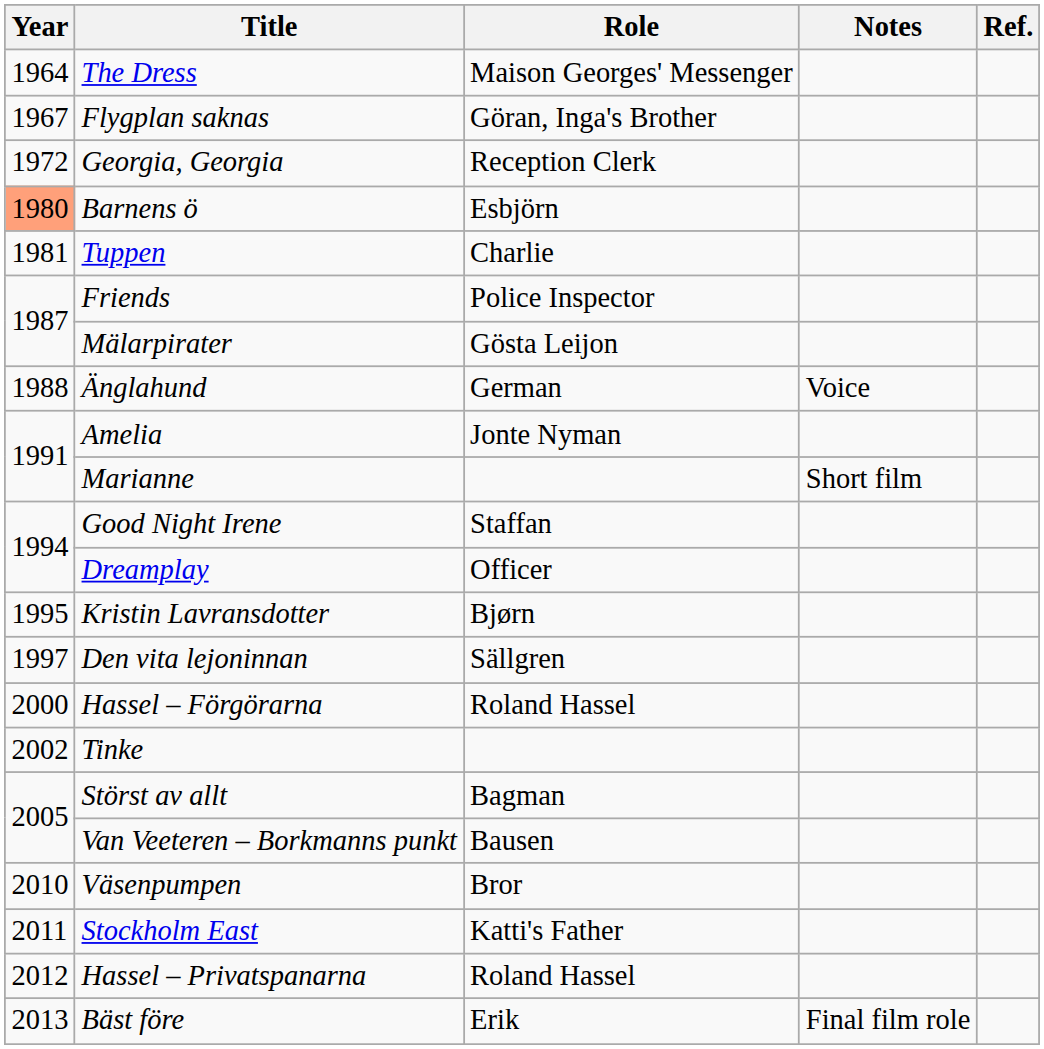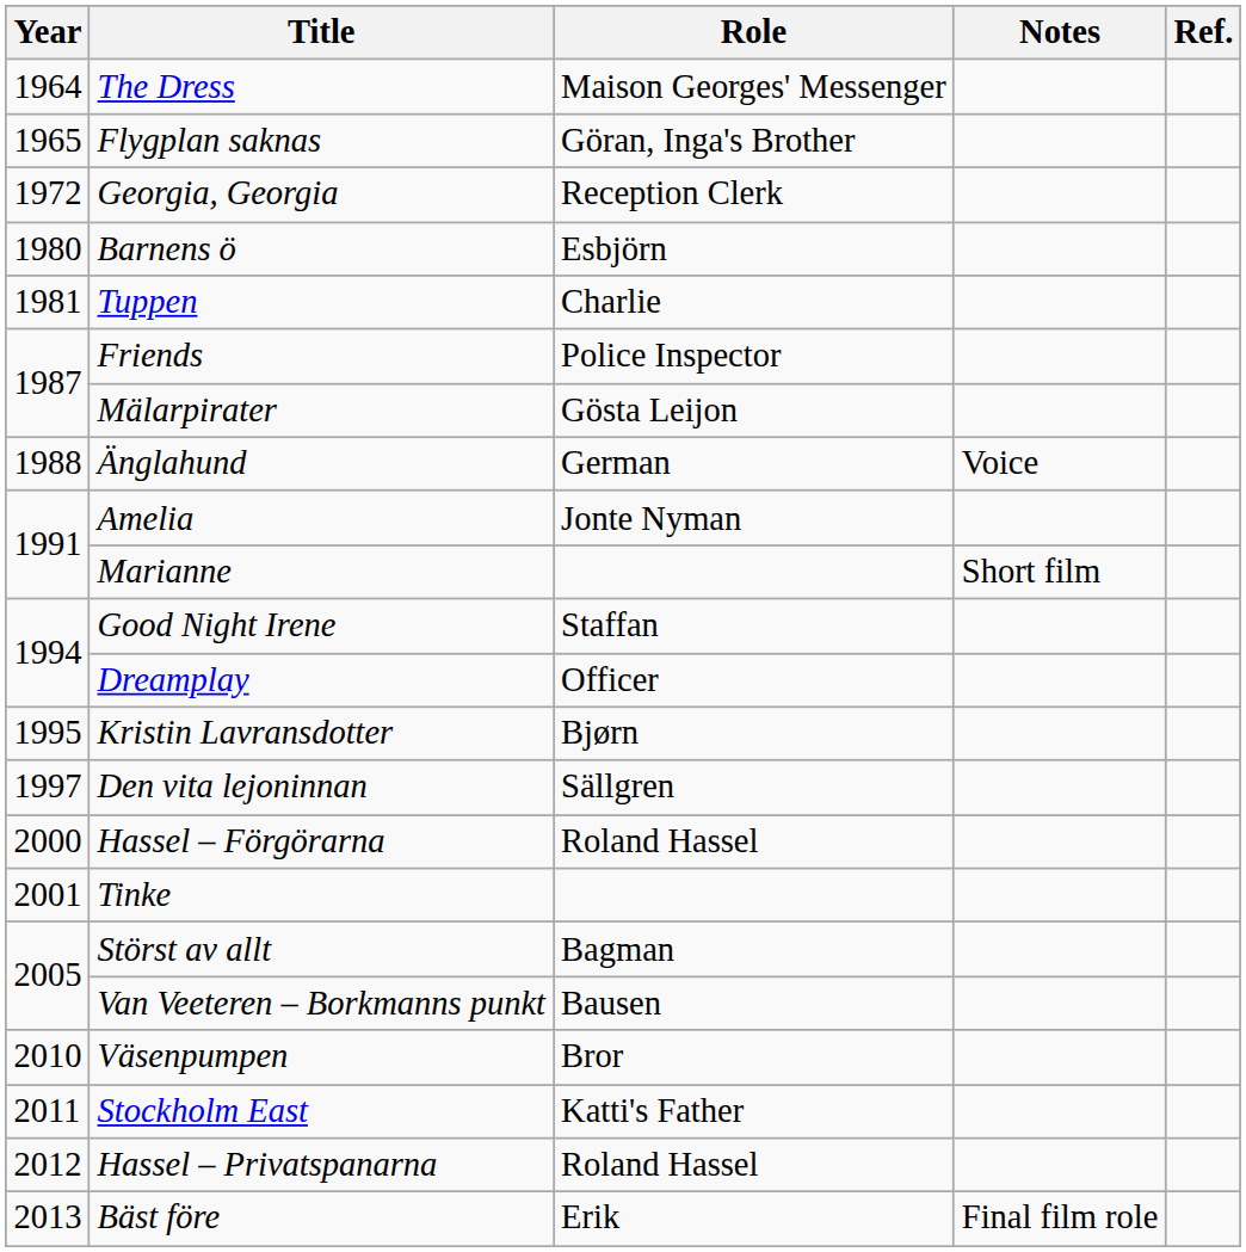 <table class="wikitable">
 <tr>
 <th>Year</th>
 <th>Title</th>
 <th>Role</th>
 <th>Notes</th>
 <th>Ref.</th>
 </tr>
 <tr>
 <td>1964</td>
 <td><em><a href='#'>The Dress</a></em></td>
 <td>Maison Georges' Messenger</td>
 <td></td>
 <td></td>
 </tr>
 <tr>
-<td>1967</td>
+<td>1965</td>
 <td><em>Flygplan saknas</em></td>
 <td>Göran, Inga's Brother</td>
 <td></td>
 <td></td>
 </tr>
 <tr>
 <td>1972</td>
 <td><em>Georgia, Georgia</em></td>
 <td>Reception Clerk</td>
 <td></td>
 <td></td>
 </tr>
 <tr>
-<td style="background: lightsalmon;">1980</td>
+<td>1980</td>
 <td><em>Barnens ö</em></td>
 <td>Esbjörn</td>
 <td></td>
 <td></td>
 </tr>
 <tr>
 <td>1981</td>
 <td><em><a href='#'>Tuppen</a></em></td>
 <td>Charlie</td>
 <td></td>
 <td></td>
 </tr>
 <tr>
 <td rowspan="2">1987</td>
 <td><em>Friends</em></td>
 <td>Police Inspector</td>
 <td></td>
 <td></td>
 </tr>
 <tr>
 <td><em>Mälarpirater</em></td>
 <td>Gösta Leijon</td>
 <td></td>
 <td></td>
 </tr>
 <tr>
 <td>1988</td>
 <td><em>Änglahund</em></td>
 <td>German</td>
 <td>Voice</td>
 <td></td>
 </tr>
 <tr>
 <td rowspan="2">1991</td>
 <td><em>Amelia</em></td>
 <td>Jonte Nyman</td>
 <td></td>
 <td></td>
 </tr>
 <tr>
 <td><em>Marianne</em></td>
 <td></td>
 <td>Short film</td>
 <td></td>
 </tr>
 <tr>
 <td rowspan="2">1994</td>
 <td><em>Good Night Irene</em></td>
 <td>Staffan</td>
 <td></td>
 <td></td>
 </tr>
 <tr>
 <td><em><a href='#'>Dreamplay</a></em></td>
 <td>Officer</td>
 <td></td>
 <td></td>
 </tr>
 <tr>
 <td>1995</td>
 <td><em>Kristin Lavransdotter</em></td>
 <td>Bjørn</td>
 <td></td>
 <td></td>
 </tr>
 <tr>
 <td>1997</td>
 <td><em>Den vita lejoninnan</em></td>
 <td>Sällgren</td>
 <td></td>
 <td></td>
 </tr>
 <tr>
 <td>2000</td>
 <td><em>Hassel – Förgörarna</em></td>
 <td>Roland Hassel</td>
 <td></td>
 <td></td>
 </tr>
 <tr>
-<td>2002</td>
+<td>2001</td>
 <td><em>Tinke</em></td>
 <td></td>
 <td></td>
 <td></td>
 </tr>
 <tr>
 <td rowspan="2">2005</td>
 <td><em>Störst av allt</em></td>
 <td>Bagman</td>
 <td></td>
 <td></td>
 </tr>
 <tr>
 <td><em>Van Veeteren – Borkmanns punkt</em></td>
 <td>Bausen</td>
 <td></td>
 <td></td>
 </tr>
 <tr>
 <td>2010</td>
 <td><em>Väsenpumpen</em></td>
 <td>Bror</td>
 <td></td>
 <td></td>
 </tr>
 <tr>
 <td>2011</td>
 <td><em><a href='#'>Stockholm East</a></em></td>
 <td>Katti's Father</td>
 <td></td>
 <td></td>
 </tr>
 <tr>
 <td>2012</td>
 <td><em>Hassel – Privatspanarna</em></td>
 <td>Roland Hassel</td>
 <td></td>
 <td></td>
 </tr>
 <tr>
 <td>2013</td>
 <td><em>Bäst före</em></td>
 <td>Erik</td>
 <td>Final film role</td>
 <td></td>
 </tr>
 <tr>
 </tr>
 </table>
